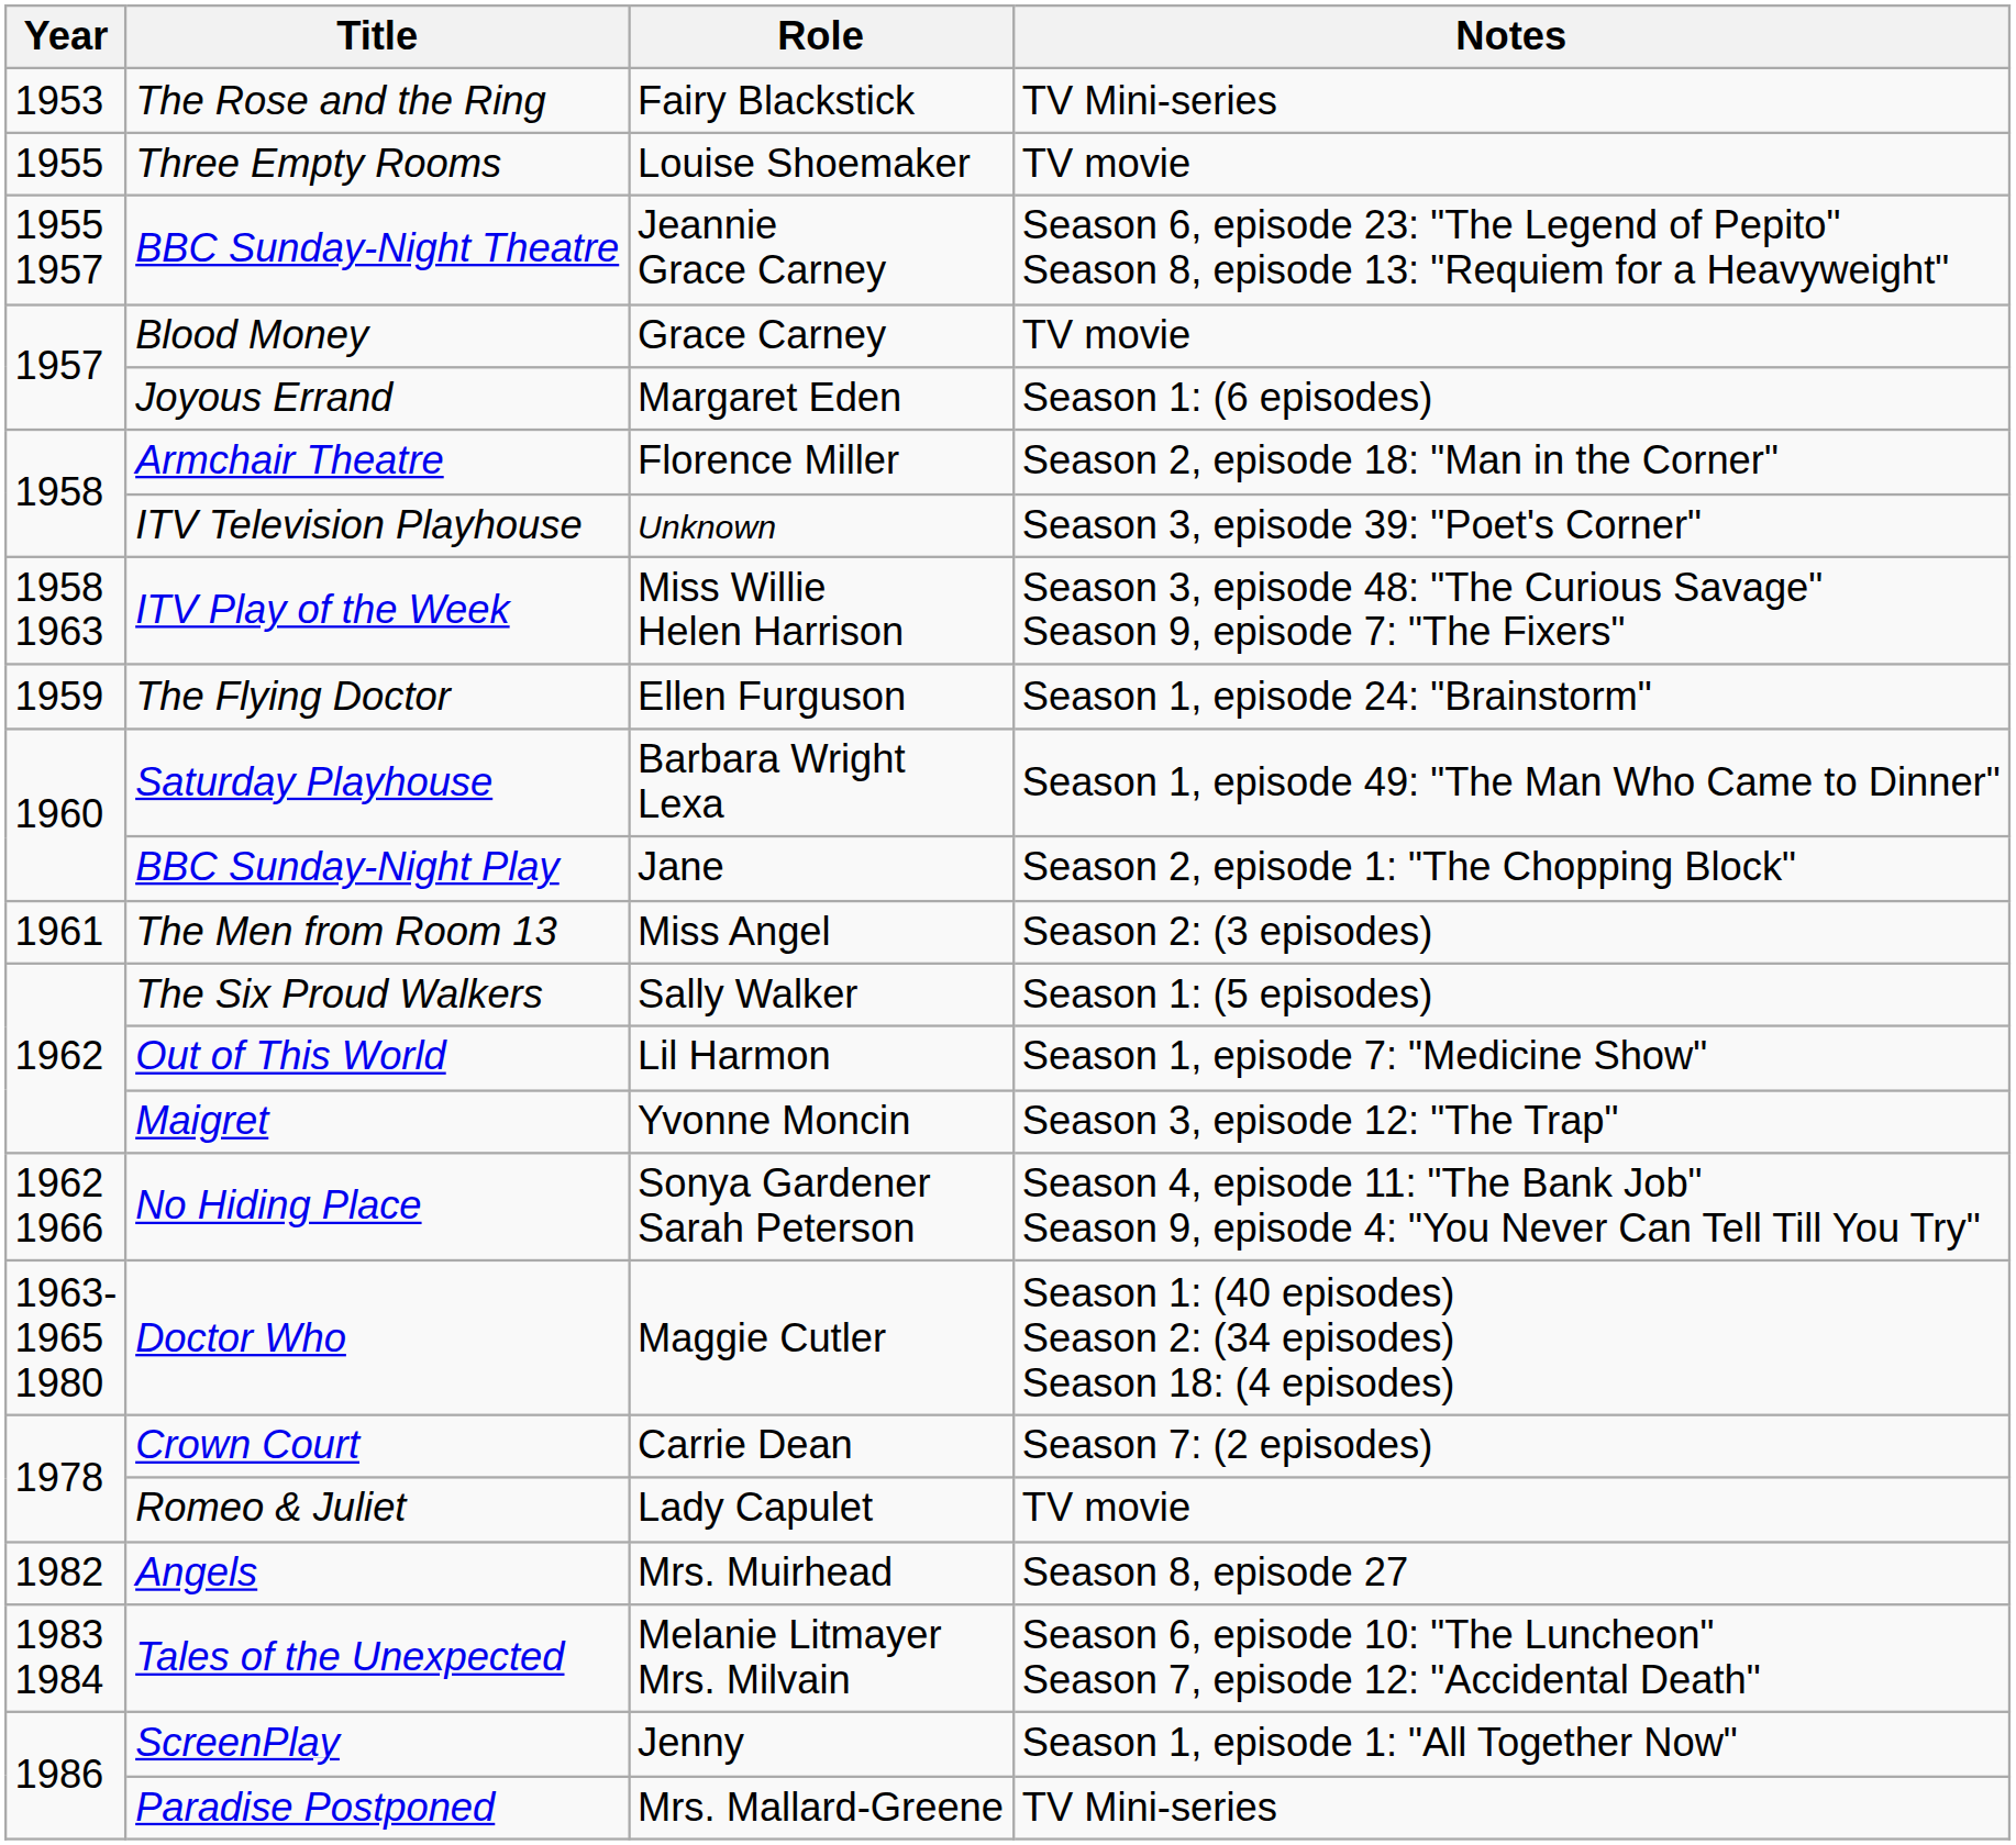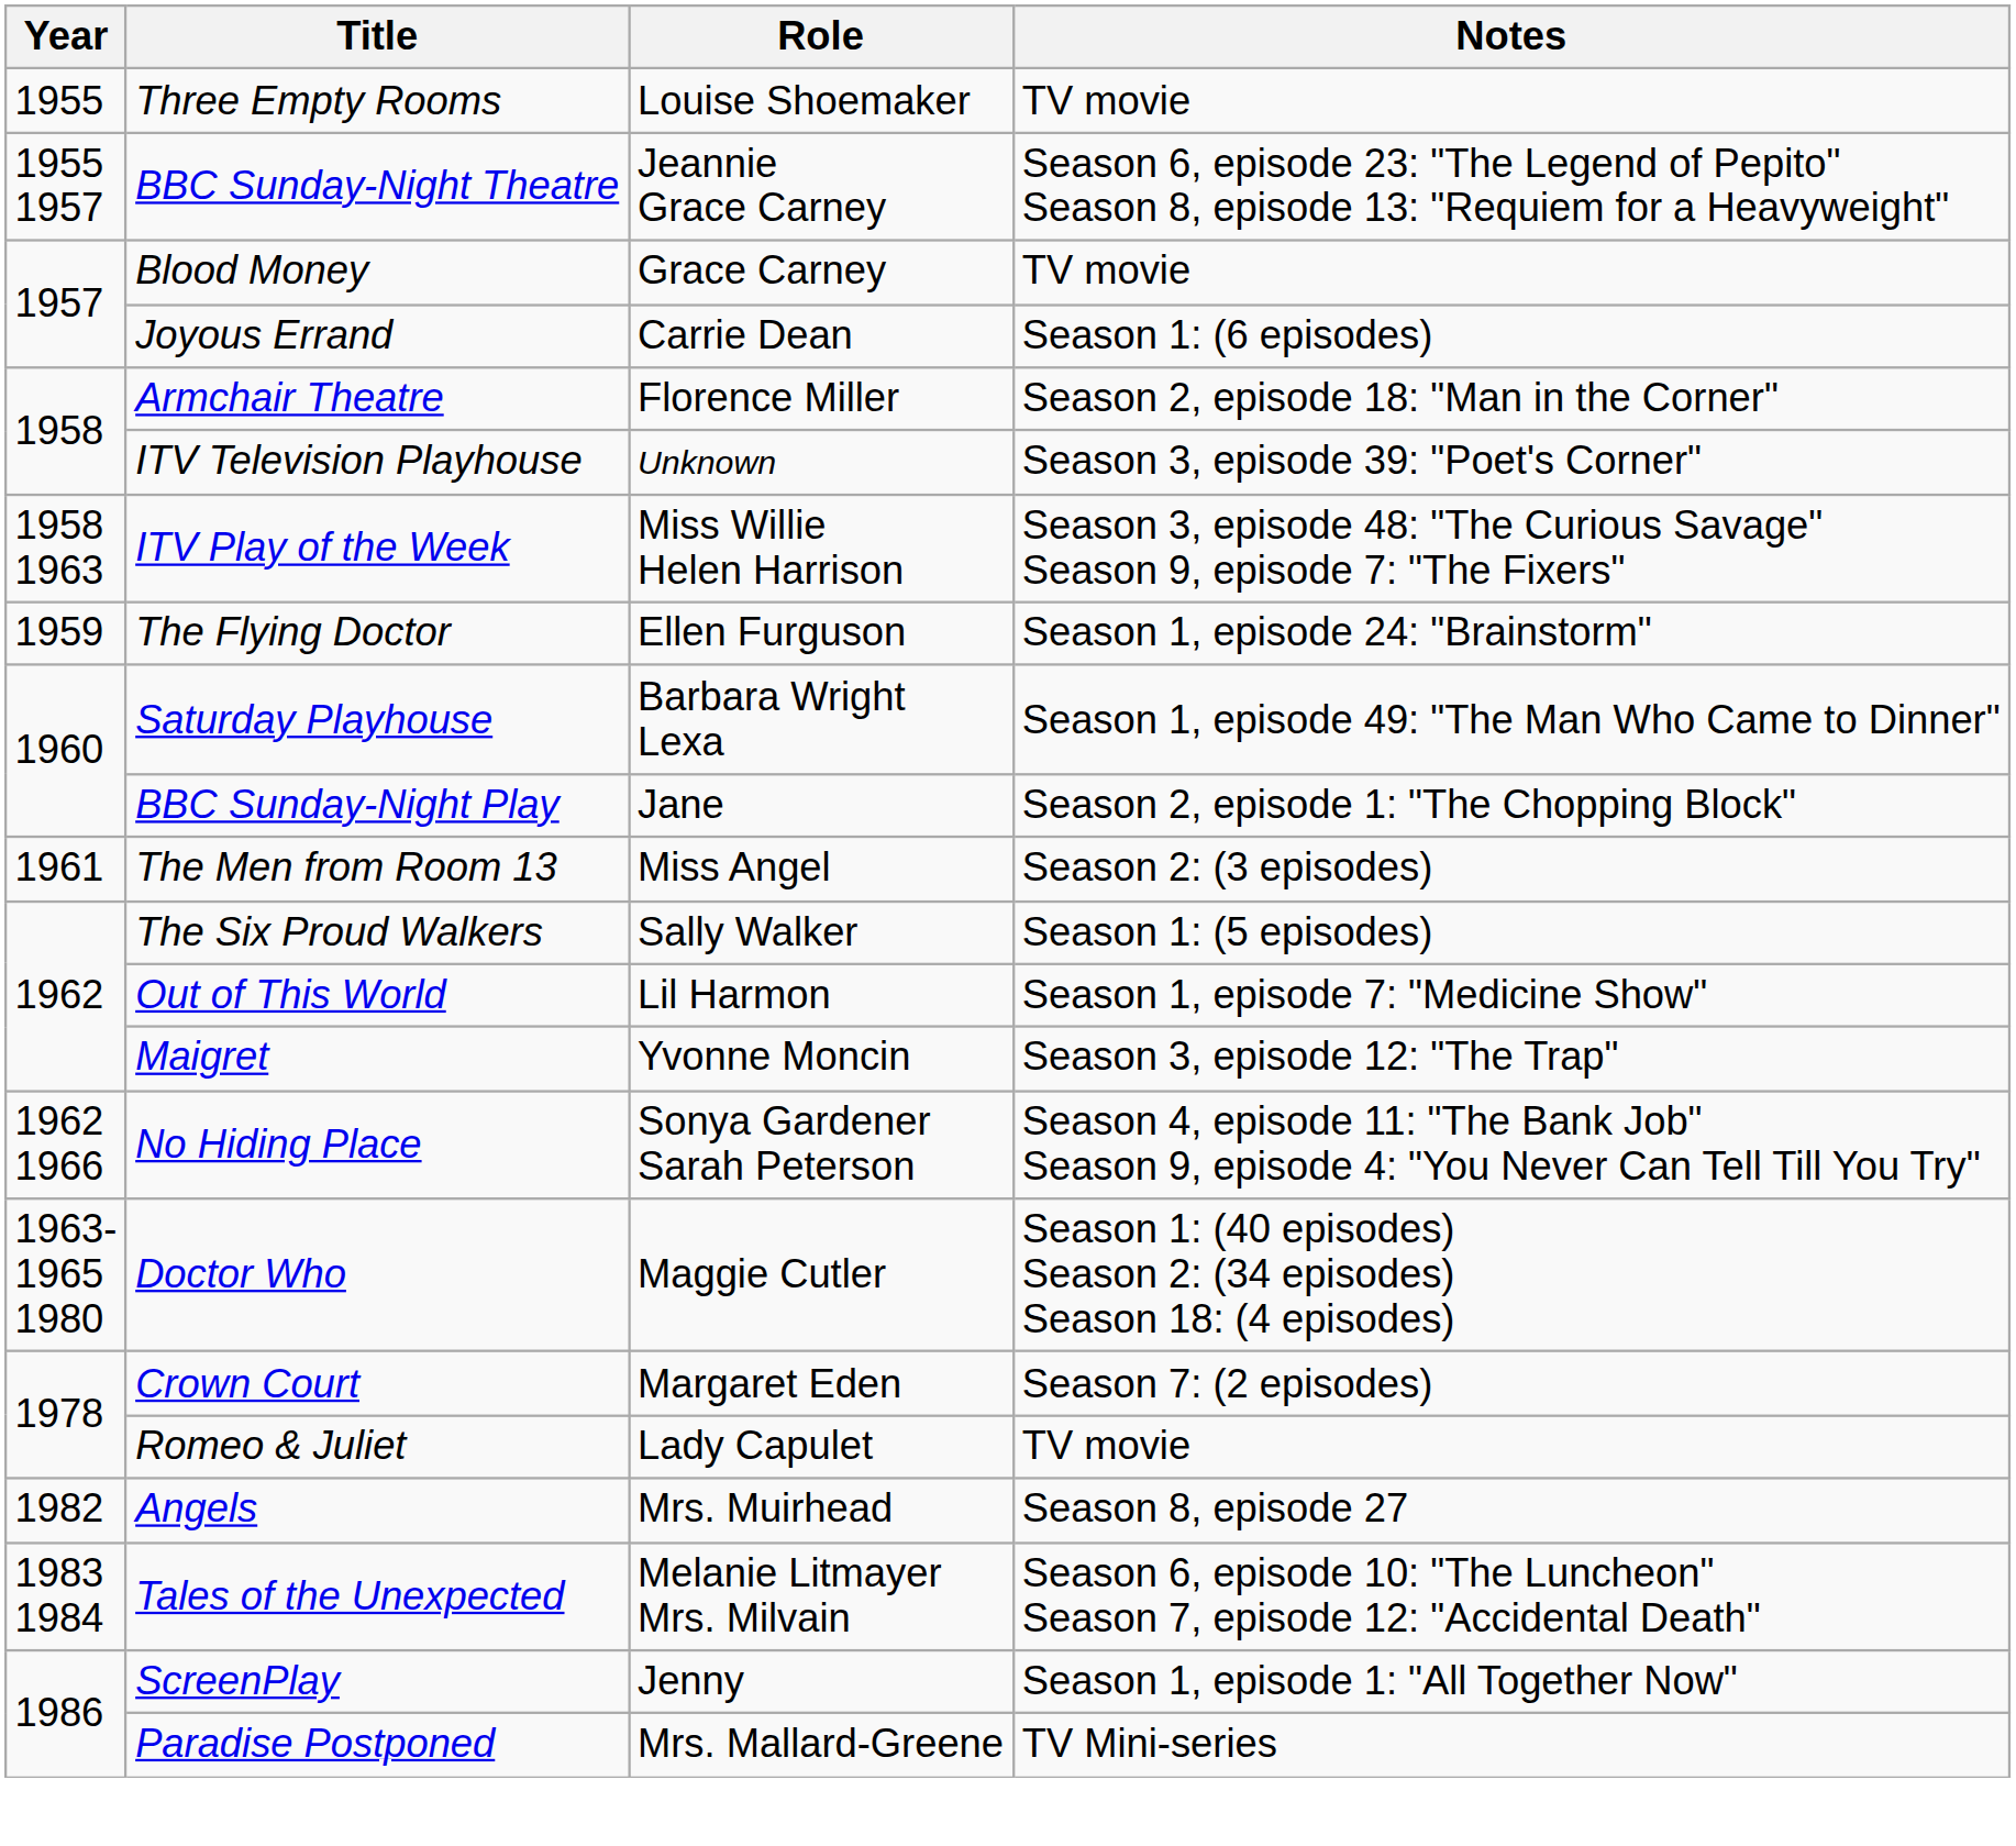 <table class="wikitable sortable jquery-tablesorter">
 <tr>
 <th>Year</th>
 <th>Title</th>
 <th>Role</th>
 <th>Notes</th>
-</tr>
-<tr>
-<td>1953</td>
-<td><em>The Rose and the Ring</em></td>
-<td>Fairy Blackstick</td>
-<td>TV Mini-series</td>
 </tr>
 <tr>
 <td>1955</td>
 <td><em>Three Empty Rooms</em></td>
 <td>Louise Shoemaker</td>
 <td>TV movie</td>
 </tr>
 <tr>
 <td>1955<br>1957</td>
 <td><em><a href='#'>BBC Sunday-Night Theatre</a></em></td>
 <td>Jeannie<br>Grace Carney</td>
 <td>Season 6, episode 23: "The Legend of Pepito"<br>Season 8, episode 13: "Requiem for a Heavyweight"</td>
 </tr>
 <tr>
 <td rowspan="2">1957</td>
 <td><em>Blood Money</em></td>
 <td>Grace Carney</td>
 <td>TV movie</td>
 </tr>
 <tr>
 <td><em>Joyous Errand</em></td>
-<td>Margaret Eden</td>
+<td>Carrie Dean</td>
 <td>Season 1: (6 episodes)</td>
 </tr>
 <tr>
 <td rowspan="2">1958</td>
 <td><em><a href='#'>Armchair Theatre</a></em></td>
 <td>Florence Miller</td>
 <td>Season 2, episode 18: "Man in the Corner"</td>
 </tr>
 <tr>
 <td><em>ITV Television Playhouse</em></td>
 <td><small><em>Unknown</em></small></td>
 <td>Season 3, episode 39: "Poet's Corner"</td>
 </tr>
 <tr>
 <td>1958<br>1963</td>
 <td><em><a href='#'>ITV Play of the Week</a></em></td>
 <td>Miss Willie<br>Helen Harrison</td>
 <td>Season 3, episode 48: "The Curious Savage"<br>Season 9, episode 7: "The Fixers"</td>
 </tr>
 <tr>
 <td>1959</td>
 <td><em>The Flying Doctor</em></td>
 <td>Ellen Furguson</td>
 <td>Season 1, episode 24: "Brainstorm"</td>
 </tr>
 <tr>
 <td rowspan="2">1960</td>
 <td><em><a href='#'>Saturday Playhouse</a></em></td>
 <td>Barbara Wright<br>Lexa</td>
 <td>Season 1, episode 49: "The Man Who Came to Dinner"</td>
 </tr>
 <tr>
 <td><em><a href='#'>BBC Sunday-Night Play</a></em></td>
 <td>Jane</td>
 <td>Season 2, episode 1: "The Chopping Block"</td>
 </tr>
 <tr>
 <td>1961</td>
 <td><em>The Men from Room 13</em></td>
 <td>Miss Angel</td>
 <td>Season 2: (3 episodes)</td>
 </tr>
 <tr>
 <td rowspan="3">1962</td>
 <td><em>The Six Proud Walkers</em></td>
 <td>Sally Walker</td>
 <td>Season 1: (5 episodes)</td>
 </tr>
 <tr>
 <td><em><a href='#'>Out of This World</a></em></td>
 <td>Lil Harmon</td>
 <td>Season 1, episode 7: "Medicine Show"</td>
 </tr>
 <tr>
 <td><em><a href='#'>Maigret</a></em></td>
 <td>Yvonne Moncin</td>
 <td>Season 3, episode 12: "The Trap"</td>
 </tr>
 <tr>
 <td>1962<br>1966</td>
 <td><em><a href='#'>No Hiding Place</a></em></td>
 <td>Sonya Gardener<br>Sarah Peterson</td>
 <td>Season 4, episode 11: "The Bank Job"<br>Season 9, episode 4: "You Never Can Tell Till You Try"</td>
 </tr>
 <tr>
 <td>1963-<br>1965<br>1980</td>
 <td><em><a href='#'>Doctor Who</a></em></td>
 <td>Maggie Cutler</td>
 <td>Season 1: (40 episodes)<br>Season 2: (34 episodes)<br>Season 18: (4 episodes)</td>
 </tr>
 <tr>
 <td rowspan="2">1978</td>
 <td><em><a href='#'>Crown Court</a></em></td>
-<td>Carrie Dean</td>
+<td>Margaret Eden</td>
 <td>Season 7: (2 episodes)</td>
 </tr>
 <tr>
 <td><em>Romeo & Juliet</em></td>
 <td>Lady Capulet</td>
 <td>TV movie</td>
 </tr>
 <tr>
 <td>1982</td>
 <td><em><a href='#'>Angels</a></em></td>
 <td>Mrs. Muirhead</td>
 <td>Season 8, episode 27</td>
 </tr>
 <tr>
 <td>1983<br>1984</td>
 <td><em><a href='#'>Tales of the Unexpected</a></em></td>
 <td>Melanie Litmayer<br>Mrs. Milvain</td>
 <td>Season 6, episode 10: "The Luncheon"<br>Season 7, episode 12: "Accidental Death"</td>
 </tr>
 <tr>
 <td rowspan="2">1986</td>
 <td><em><a href='#'>ScreenPlay</a></em></td>
 <td>Jenny</td>
 <td>Season 1, episode 1: "All Together Now"</td>
 </tr>
 <tr>
 <td><em><a href='#'>Paradise Postponed</a></em></td>
 <td>Mrs. Mallard-Greene</td>
 <td>TV Mini-series</td>
 </tr>
 </table>
